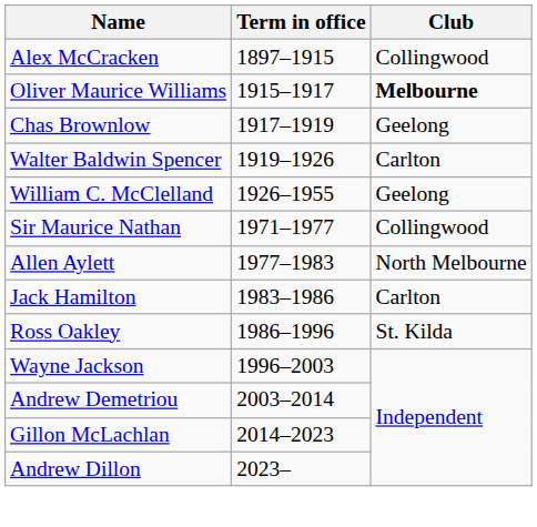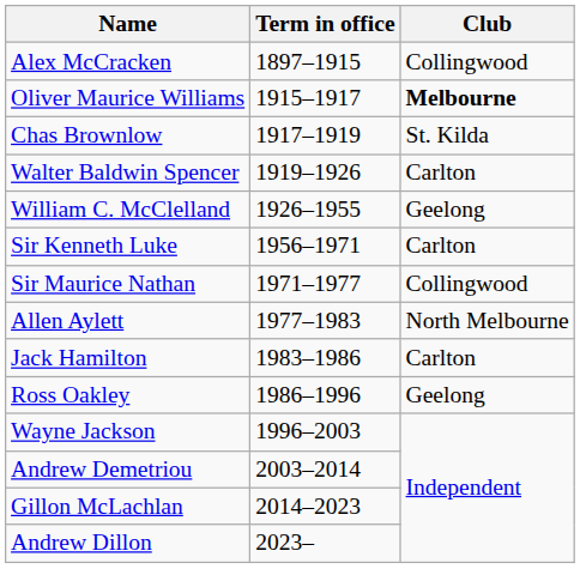 <table class="wikitable">
 <tr>
 <th>Name</th>
 <th>Term in office</th>
 <th>Club</th>
 </tr>
 <tr>
 <td><a href='#'>Alex McCracken</a></td>
 <td>1897–1915</td>
 <td>Collingwood </td>
 </tr>
 <tr>
 <td><a href='#'>Oliver Maurice Williams</a></td>
 <td>1915–1917 </td>
 <td><strong>Melbourne </strong></td>
 </tr>
 <tr>
 <td><a href='#'>Chas Brownlow</a></td>
 <td>1917–1919  </td>
-<td>Geelong</td>
+<td>St. Kilda </td>
 </tr>
 <tr>
 <td><a href='#'>Walter Baldwin Spencer</a></td>
 <td>1919–1926</td>
 <td>Carlton</td>
 </tr>
 <tr>
 <td><a href='#'>William C. McClelland</a></td>
 <td>1926–1955</td>
 <td>Geelong</td>
+</tr>
+<tr>
+<td><a href='#'>Sir Kenneth Luke</a></td>
+<td>1956–1971 </td>
+<td>Carlton</td>
 </tr>
 <tr>
 <td><a href='#'>Sir Maurice Nathan</a></td>
 <td>1971–1977</td>
 <td>Collingwood </td>
 </tr>
 <tr>
 <td><a href='#'>Allen Aylett</a></td>
 <td>1977–1983</td>
 <td>North Melbourne</td>
 </tr>
 <tr>
 <td><a href='#'>Jack Hamilton</a></td>
 <td>1983–1986</td>
 <td>Carlton</td>
 </tr>
 <tr>
 <td><a href='#'>Ross Oakley</a></td>
 <td>1986–1996</td>
-<td>St. Kilda </td>
+<td>Geelong</td>
 </tr>
 <tr>
 <td><a href='#'>Wayne Jackson</a></td>
 <td>1996–2003 </td>
 <td rowspan="4"><a href='#'>Independent</a></td>
 </tr>
 <tr>
 <td><a href='#'>Andrew Demetriou</a></td>
 <td>2003–2014</td>
 </tr>
 <tr>
 <td><a href='#'>Gillon McLachlan</a></td>
 <td>2014–2023</td>
 </tr>
 <tr>
 <td><a href='#'>Andrew Dillon</a></td>
 <td>2023–</td>
 </tr>
 </table>
